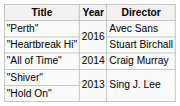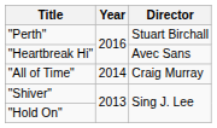 <table class="wikitable">
 <tr>
 <th style="text-align: center; font-weight: bold;">Title</th>
 <th style="text-align: center; font-weight: bold;">Year</th>
 <th style="text-align: center; font-weight: bold;">Director</th>
 </tr>
 <tr>
 <td>"Perth"</td>
 <td rowspan="2">2016</td>
-<td>Avec Sans</td>
+<td>Stuart Birchall</td>
 </tr>
 <tr>
 <td>"Heartbreak Hi"</td>
-<td>Stuart Birchall</td>
+<td>Avec Sans</td>
 </tr>
 <tr>
 <td>"All of Time"</td>
 <td>2014</td>
 <td>Craig Murray</td>
 </tr>
 <tr>
 <td>"Shiver"</td>
 <td rowspan="2">2013</td>
 <td rowspan="2">Sing J. Lee</td>
 </tr>
 <tr>
 <td>"Hold On"</td>
 </tr>
 </table>
